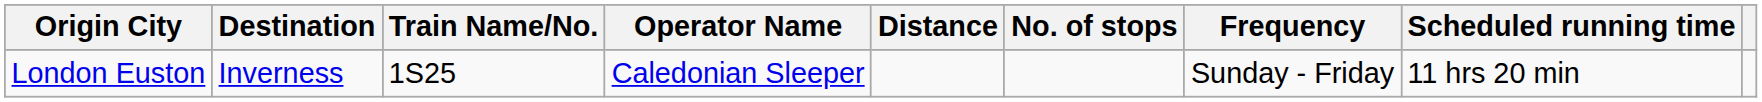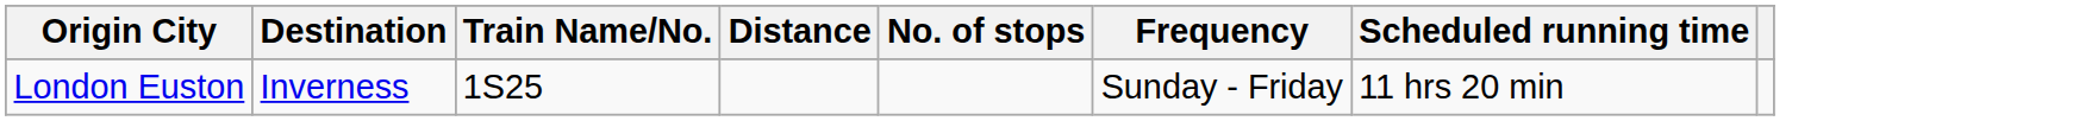 <table class="wikitable sortable" width= align=>
 <tr>
 <th>Origin City</th>
 <th>Destination</th>
 <th>Train Name/No.</th>
-<th>Operator Name</th>
 <th>Distance</th>
 <th>No. of stops</th>
 <th>Frequency</th>
 <th data-sort-type="number">Scheduled running time</th>
 <th></th>
 </tr>
 <tr>
 <td><a href='#'>London Euston</a></td>
 <td><a href='#'>Inverness</a></td>
 <td>1S25</td>
-<td><a href='#'>Caledonian Sleeper</a></td>
 <td></td>
 <td></td>
 <td>Sunday - Friday</td>
 <td>11 hrs 20 min</td>
 <td></td>
 </tr>
 </table>
